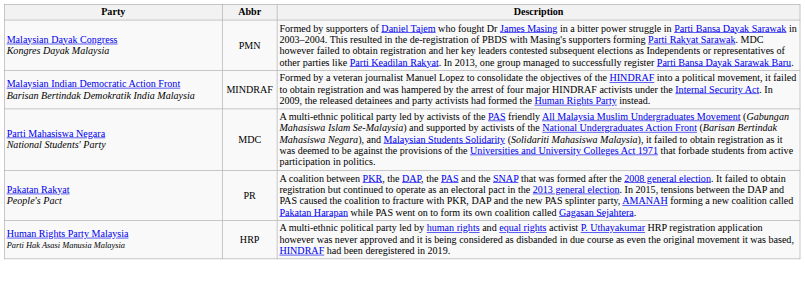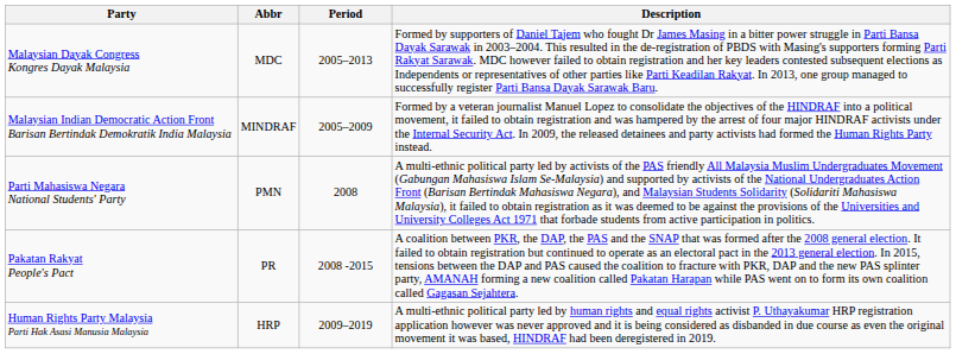 <table class="wikitable collapsible collapsed"  style="width:100%;">
 <tr>
 <th>Party</th>
 <th>Abbr</th>
+<th>Period</th>
 <th>Description</th>
 </tr>
 <tr>
 <td width="25%"><a href='#'>Malaysian Dayak Congress</a><br><em>Kongres Dayak Malaysia</em></td>
-<td width="5%" style="text-align:center">PMN</td>
+<td width="5%" style="text-align:center">MDC</td>
+<td width="10%" style="text-align:center">2005–2013</td>
 <td width="60%">Formed by supporters of <a href='#'>Daniel Tajem</a> who fought Dr <a href='#'>James Masing</a> in a bitter power struggle in <a href='#'>Parti Bansa Dayak Sarawak</a> in 2003–2004. This resulted in the de-registration of PBDS with Masing's supporters forming <a href='#'>Parti Rakyat Sarawak</a>. MDC however failed to obtain registration and her key leaders contested subsequent elections as Independents or representatives of other parties like <a href='#'>Parti Keadilan Rakyat</a>. In 2013, one group managed to successfully register <a href='#'>Parti Bansa Dayak Sarawak Baru</a>.</td>
 </tr>
 <tr>
 <td width="25%"><a href='#'>Malaysian Indian Democratic Action Front</a><br><em>Barisan Bertindak Demokratik India Malaysia</em></td>
 <td width="5%" style="text-align:center">MINDRAF</td>
+<td width="10%" style="text-align:center">2005–2009</td>
 <td width="60%">Formed by a veteran journalist Manuel Lopez to consolidate the objectives of the <a href='#'>HINDRAF</a> into a political movement, it failed to obtain registration and was hampered by the arrest of four major HINDRAF activists under the <a href='#'>Internal Security Act</a>. In 2009, the released detainees and party activists had formed the <a href='#'>Human Rights Party</a> instead.</td>
 </tr>
 <tr>
 <td width="25%"><a href='#'>Parti Mahasiswa Negara</a><br><em>National Students' Party</em></td>
-<td width="5%" style="text-align:center">MDC</td>
+<td width="5%" style="text-align:center">PMN</td>
+<td width="10%" style="text-align:center">2008</td>
 <td width="60%">A multi-ethnic political party led by activists of the <a href='#'>PAS</a> friendly <a href='#'>All Malaysia Muslim Undergraduates Movement</a> (<em>Gabungan Mahasiswa Islam Se-Malaysia</em>) and supported by activists of the <a href='#'>National Undergraduates Action Front</a> (<em>Barisan Bertindak Mahasiswa Negara</em>), and <a href='#'>Malaysian Students Solidarity</a> (<em>Solidariti Mahasiswa Malaysia</em>), it failed to obtain registration as it was deemed to be against the provisions of the <a href='#'>Universities and University Colleges Act 1971</a> that forbade students from active participation in politics.</td>
 </tr>
 <tr>
 <td width="25%"><a href='#'>Pakatan Rakyat</a><br><em>People's Pact</em></td>
 <td width="5%" style="text-align:center">PR</td>
+<td width="10%" style="text-align:center">2008 -2015</td>
 <td width="60%">A coalition between <a href='#'>PKR</a>, the <a href='#'>DAP</a>, the <a href='#'>PAS</a> and the <a href='#'>SNAP</a> that was formed after the <a href='#'>2008 general election</a>. It failed to obtain registration but continued to operate as an electoral pact in the <a href='#'>2013 general election</a>. In 2015, tensions between the DAP and PAS caused the coalition to fracture with PKR, DAP and the new PAS splinter party, <a href='#'>AMANAH</a> forming a new coalition called <a href='#'>Pakatan Harapan</a> while PAS went on to form its own coalition called <a href='#'>Gagasan Sejahtera</a>.</td>
 </tr>
 <tr>
 <td width="25%"><a href='#'>Human Rights Party Malaysia</a><br> <small><em>Parti Hak Asasi Manusia Malaysia</em></small></td>
 <td width="5%" style="text-align:center">HRP</td>
+<td width="10%" style="text-align:center">2009–2019</td>
 <td width="60%">A multi-ethnic political party led by <a href='#'>human rights</a> and <a href='#'>equal rights</a> activist <a href='#'>P. Uthayakumar</a> HRP registration application however was never approved and it is being considered as disbanded in due course as even the original movement it was based, <a href='#'>HINDRAF</a> had been deregistered in 2019.</td>
 </tr>
 </table>
